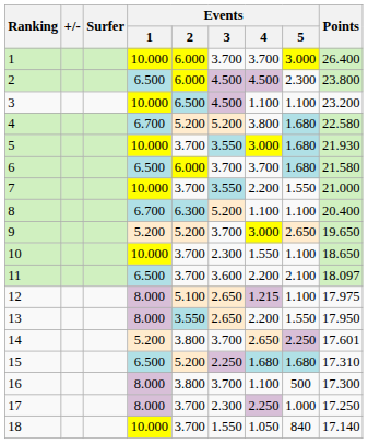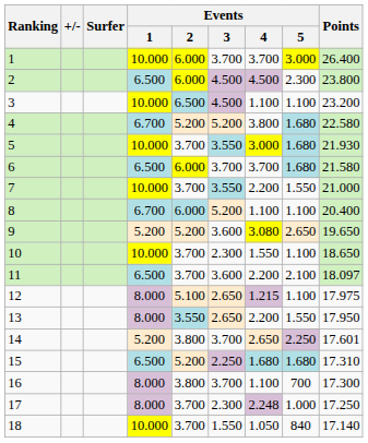 <table class="wikitable" style="text-align: center;">
 <tr>
 <th rowspan="2">Ranking</th>
 <th rowspan="2">+/-</th>
 <th rowspan="2">Surfer</th>
 <th colspan="5">Events</th>
 <th rowspan="2">Points</th>
 </tr>
 <tr>
 <th>1</th>
 <th>2</th>
 <th>3</th>
 <th>4</th>
 <th>5</th>
 </tr>
 <tr>
 <td style="text-align:left; background:#d0f0c0;">1</td>
 <td style="background:#d0f0c0;"></td>
 <td style="text-align:left; background:#d0f0c0;"></td>
 <td style="background:yellow;"><span>10.000</span></td>
 <td style="background:yellow;"><span>6.000</span></td>
 <td><span>3.700</span></td>
 <td><span>3.700</span></td>
 <td style="background:yellow;"><span>3.000</span></td>
 <td style="background:#d0f0c0;">26.400</td>
 </tr>
 <tr>
 <td style="text-align:left; background:#d0f0c0;">2</td>
 <td style="background:#d0f0c0;"></td>
 <td style="text-align:left; background:#d0f0c0;"></td>
 <td style="background:#b0e0e6;"><span>6.500</span></td>
 <td style="background:yellow;"><span>6.000</span></td>
 <td style="background:thistle;"><span>4.500</span></td>
 <td style="background:thistle;"><span>4.500</span></td>
 <td><span>2.300</span></td>
 <td style="background:#d0f0c0;">23.800</td>
 </tr>
 <tr>
 <td style=text-align:left>3</td>
 <td></td>
 <td style=text-align:left></td>
 <td style="background:yellow;"><span>10.000</span></td>
 <td style="background:#b0e0e6;"><span>6.500</span></td>
 <td style="background:thistle;"><span>4.500</span></td>
 <td><span>1.100</span></td>
 <td><span>1.100</span></td>
 <td>23.200</td>
 </tr>
 <tr>
 <td style="text-align:left; background:#d0f0c0;">4</td>
 <td style="background:#d0f0c0;"></td>
 <td style="text-align:left; background:#d0f0c0;"></td>
 <td style="background:#b0e0e6;"><span>6.700</span></td>
 <td style="background:#ffebcd;"><span>5.200</span></td>
 <td style="background:#ffebcd;"><span>5.200</span></td>
 <td><span>3.800</span></td>
 <td style="background:#b0e0e6;"><span>1.680</span></td>
 <td style="background:#d0f0c0;">22.580</td>
 </tr>
 <tr>
 <td style="text-align:left; background:#d0f0c0;">5</td>
 <td style="background:#d0f0c0;"></td>
 <td style="text-align:left; background:#d0f0c0;"></td>
 <td style="background:yellow;"><span>10.000</span></td>
 <td><span>3.700</span></td>
 <td style="background:#b0e0e6;"><span>3.550</span></td>
 <td style="background:yellow;"><span>3.000</span></td>
 <td style="background:#b0e0e6;"><span>1.680</span></td>
 <td style="background:#d0f0c0;">21.930</td>
 </tr>
 <tr>
 <td style="text-align:left; background:#d0f0c0;">6</td>
 <td style="background:#d0f0c0;"></td>
 <td style="text-align:left; background:#d0f0c0;"></td>
 <td style="background:#b0e0e6;"><span>6.500</span></td>
 <td style="background:yellow;"><span>6.000</span></td>
 <td><span>3.700</span></td>
 <td><span>3.700</span></td>
 <td style="background:#b0e0e6;"><span>1.680</span></td>
 <td style="background:#d0f0c0;">21.580</td>
 </tr>
 <tr>
 <td style="text-align:left; background:#d0f0c0;">7</td>
 <td style="background:#d0f0c0;"></td>
 <td style="text-align:left; background:#d0f0c0;"></td>
 <td style="background:yellow;"><span>10.000</span></td>
 <td><span>3.700</span></td>
 <td style="background:#b0e0e6;"><span>3.550</span></td>
 <td><span>2.200</span></td>
 <td><span>1.550</span></td>
 <td style="background:#d0f0c0;">21.000</td>
 </tr>
 <tr>
 <td style="text-align:left; background:#d0f0c0;">8</td>
 <td style="background:#d0f0c0;"></td>
 <td style="text-align:left; background:#d0f0c0;"></td>
 <td style="background:#b0e0e6;"><span>6.700</span></td>
-<td style="background:#b0e0e6;"><span>6.300</span></td>
+<td style="background:#b0e0e6;"><span>6.000</span></td>
 <td style="background:#ffebcd;"><span>5.200</span></td>
 <td><span>1.100</span></td>
 <td><span>1.100</span></td>
 <td style="background:#d0f0c0;">20.400</td>
 </tr>
 <tr>
 <td style="text-align:left; background:#d0f0c0;">9</td>
 <td style="background:#d0f0c0;"></td>
 <td style="text-align:left; background:#d0f0c0;"></td>
 <td style="background:#ffebcd;"><span>5.200</span></td>
 <td style="background:#ffebcd;"><span>5.200</span></td>
-<td><span>3.700</span></td>
-<td style="background:yellow;"><span>3.000</span></td>
+<td><span>3.600</span></td>
+<td style="background:yellow;"><span>3.080</span></td>
 <td style="background:#ffebcd;"><span>2.650</span></td>
 <td style="background:#d0f0c0;">19.650</td>
 </tr>
 <tr>
 <td style="text-align:left; background:#d0f0c0;">10</td>
 <td style="background:#d0f0c0;"></td>
 <td style="text-align:left; background:#d0f0c0;"></td>
 <td style="background:yellow;"><span>10.000</span></td>
 <td><span>3.700</span></td>
 <td><span>2.300</span></td>
 <td><span>1.550</span></td>
 <td><span>1.100</span></td>
 <td style="background:#d0f0c0;">18.650</td>
 </tr>
 <tr>
 <td style="text-align:left; background:#d0f0c0;">11</td>
 <td style="background:#d0f0c0;"></td>
 <td style="text-align:left; background:#d0f0c0;"></td>
 <td style="background:#b0e0e6;"><span>6.500</span></td>
 <td><span>3.700</span></td>
 <td><span>3.600</span></td>
 <td><span>2.200</span></td>
 <td><span>2.100</span></td>
 <td style="background:#d0f0c0;">18.097</td>
 </tr>
 <tr>
 <td style=text-align:left>12</td>
 <td></td>
 <td style=text-align:left></td>
 <td style="background:thistle;"><span>8.000</span></td>
 <td style="background:#ffebcd;"><span>5.100</span></td>
 <td style="background:#ffebcd;"><span>2.650</span></td>
 <td style="background:thistle;"><span>1.215</span></td>
 <td><span>1.100</span></td>
 <td>17.975</td>
 </tr>
 <tr>
 <td style=text-align:left>13</td>
 <td></td>
 <td style=text-align:left></td>
 <td style="background:thistle;"><span>8.000</span></td>
 <td style="background:#b0e0e6;"><span>3.550</span></td>
 <td style="background:#ffebcd;"><span>2.650</span></td>
 <td><span>2.200</span></td>
 <td><span>1.550</span></td>
 <td>17.950</td>
 </tr>
 <tr>
 <td style=text-align:left>14</td>
 <td></td>
 <td style=text-align:left></td>
 <td style="background:#ffebcd;"><span>5.200</span></td>
 <td><span>3.800</span></td>
 <td><span>3.700</span></td>
 <td style="background:#ffebcd;"><span>2.650</span></td>
 <td style="background:thistle;"><span>2.250</span></td>
 <td>17.601</td>
 </tr>
 <tr>
 <td style=text-align:left>15</td>
 <td></td>
 <td style=text-align:left></td>
 <td style="background:#b0e0e6;"><span>6.500</span></td>
 <td style="background:#ffebcd;"><span>5.200</span></td>
 <td style="background:thistle;"><span>2.250</span></td>
 <td style="background:#b0e0e6;"><span>1.680</span></td>
 <td style="background:#b0e0e6;"><span>1.680</span></td>
 <td>17.310</td>
 </tr>
 <tr>
 <td style=text-align:left>16</td>
 <td></td>
 <td style=text-align:left></td>
 <td style="background:thistle;"><span>8.000</span></td>
 <td><span>3.800</span></td>
 <td><span>3.700</span></td>
 <td><span>1.100</span></td>
-<td><span>500</span></td>
+<td><span>700</span></td>
 <td>17.300</td>
 </tr>
 <tr>
 <td style=text-align:left>17</td>
 <td></td>
 <td style=text-align:left></td>
 <td style="background:thistle;"><span>8.000</span></td>
 <td><span>3.700</span></td>
 <td><span>2.300</span></td>
-<td style="background:thistle;"><span>2.250</span></td>
+<td style="background:thistle;"><span>2.248</span></td>
 <td><span>1.000</span></td>
 <td>17.250</td>
 </tr>
 <tr>
 <td style=text-align:left>18</td>
 <td></td>
 <td style=text-align:left></td>
 <td style="background:yellow;"><span>10.000</span></td>
 <td><span>3.700</span></td>
 <td><span>1.550</span></td>
 <td><span>1.050</span></td>
 <td><span>840</span></td>
 <td>17.140</td>
 </tr>
 </table>
